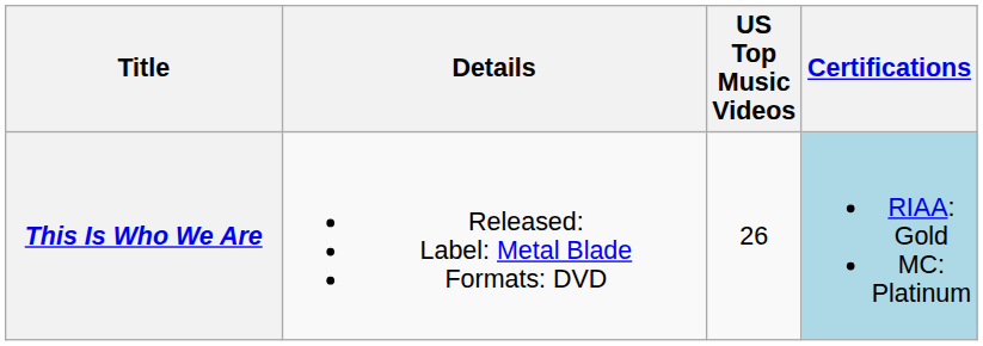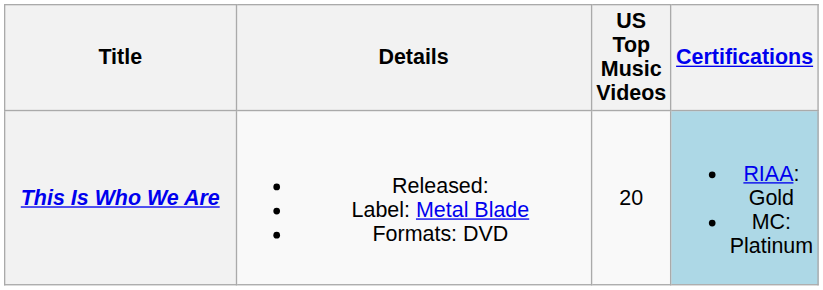 <table class="wikitable plainrowheaders" style="text-align:center;">
 <tr>
 <th scope="col" style="width:12em;">Title</th>
 <th scope="col" style="width:18em;">Details</th>
 <th scope="col">US Top<br>Music Videos</th>
 <th scope="col"><a href='#'>Certifications</a></th>
 </tr>
 <tr>
 <th scope="row"><em><a href='#'>This Is Who We Are</a></em></th>
 <td><br><ul><li>Released: </li><li>Label: <a href='#'>Metal Blade</a></li><li>Formats: DVD</li></ul></td>
-<td>26</td>
+<td>20</td>
 <td style="background: lightblue;"><br><ul><li><a href='#'>RIAA</a>: Gold</li><li>MC: Platinum</li></ul></td>
 </tr>
 </table>
